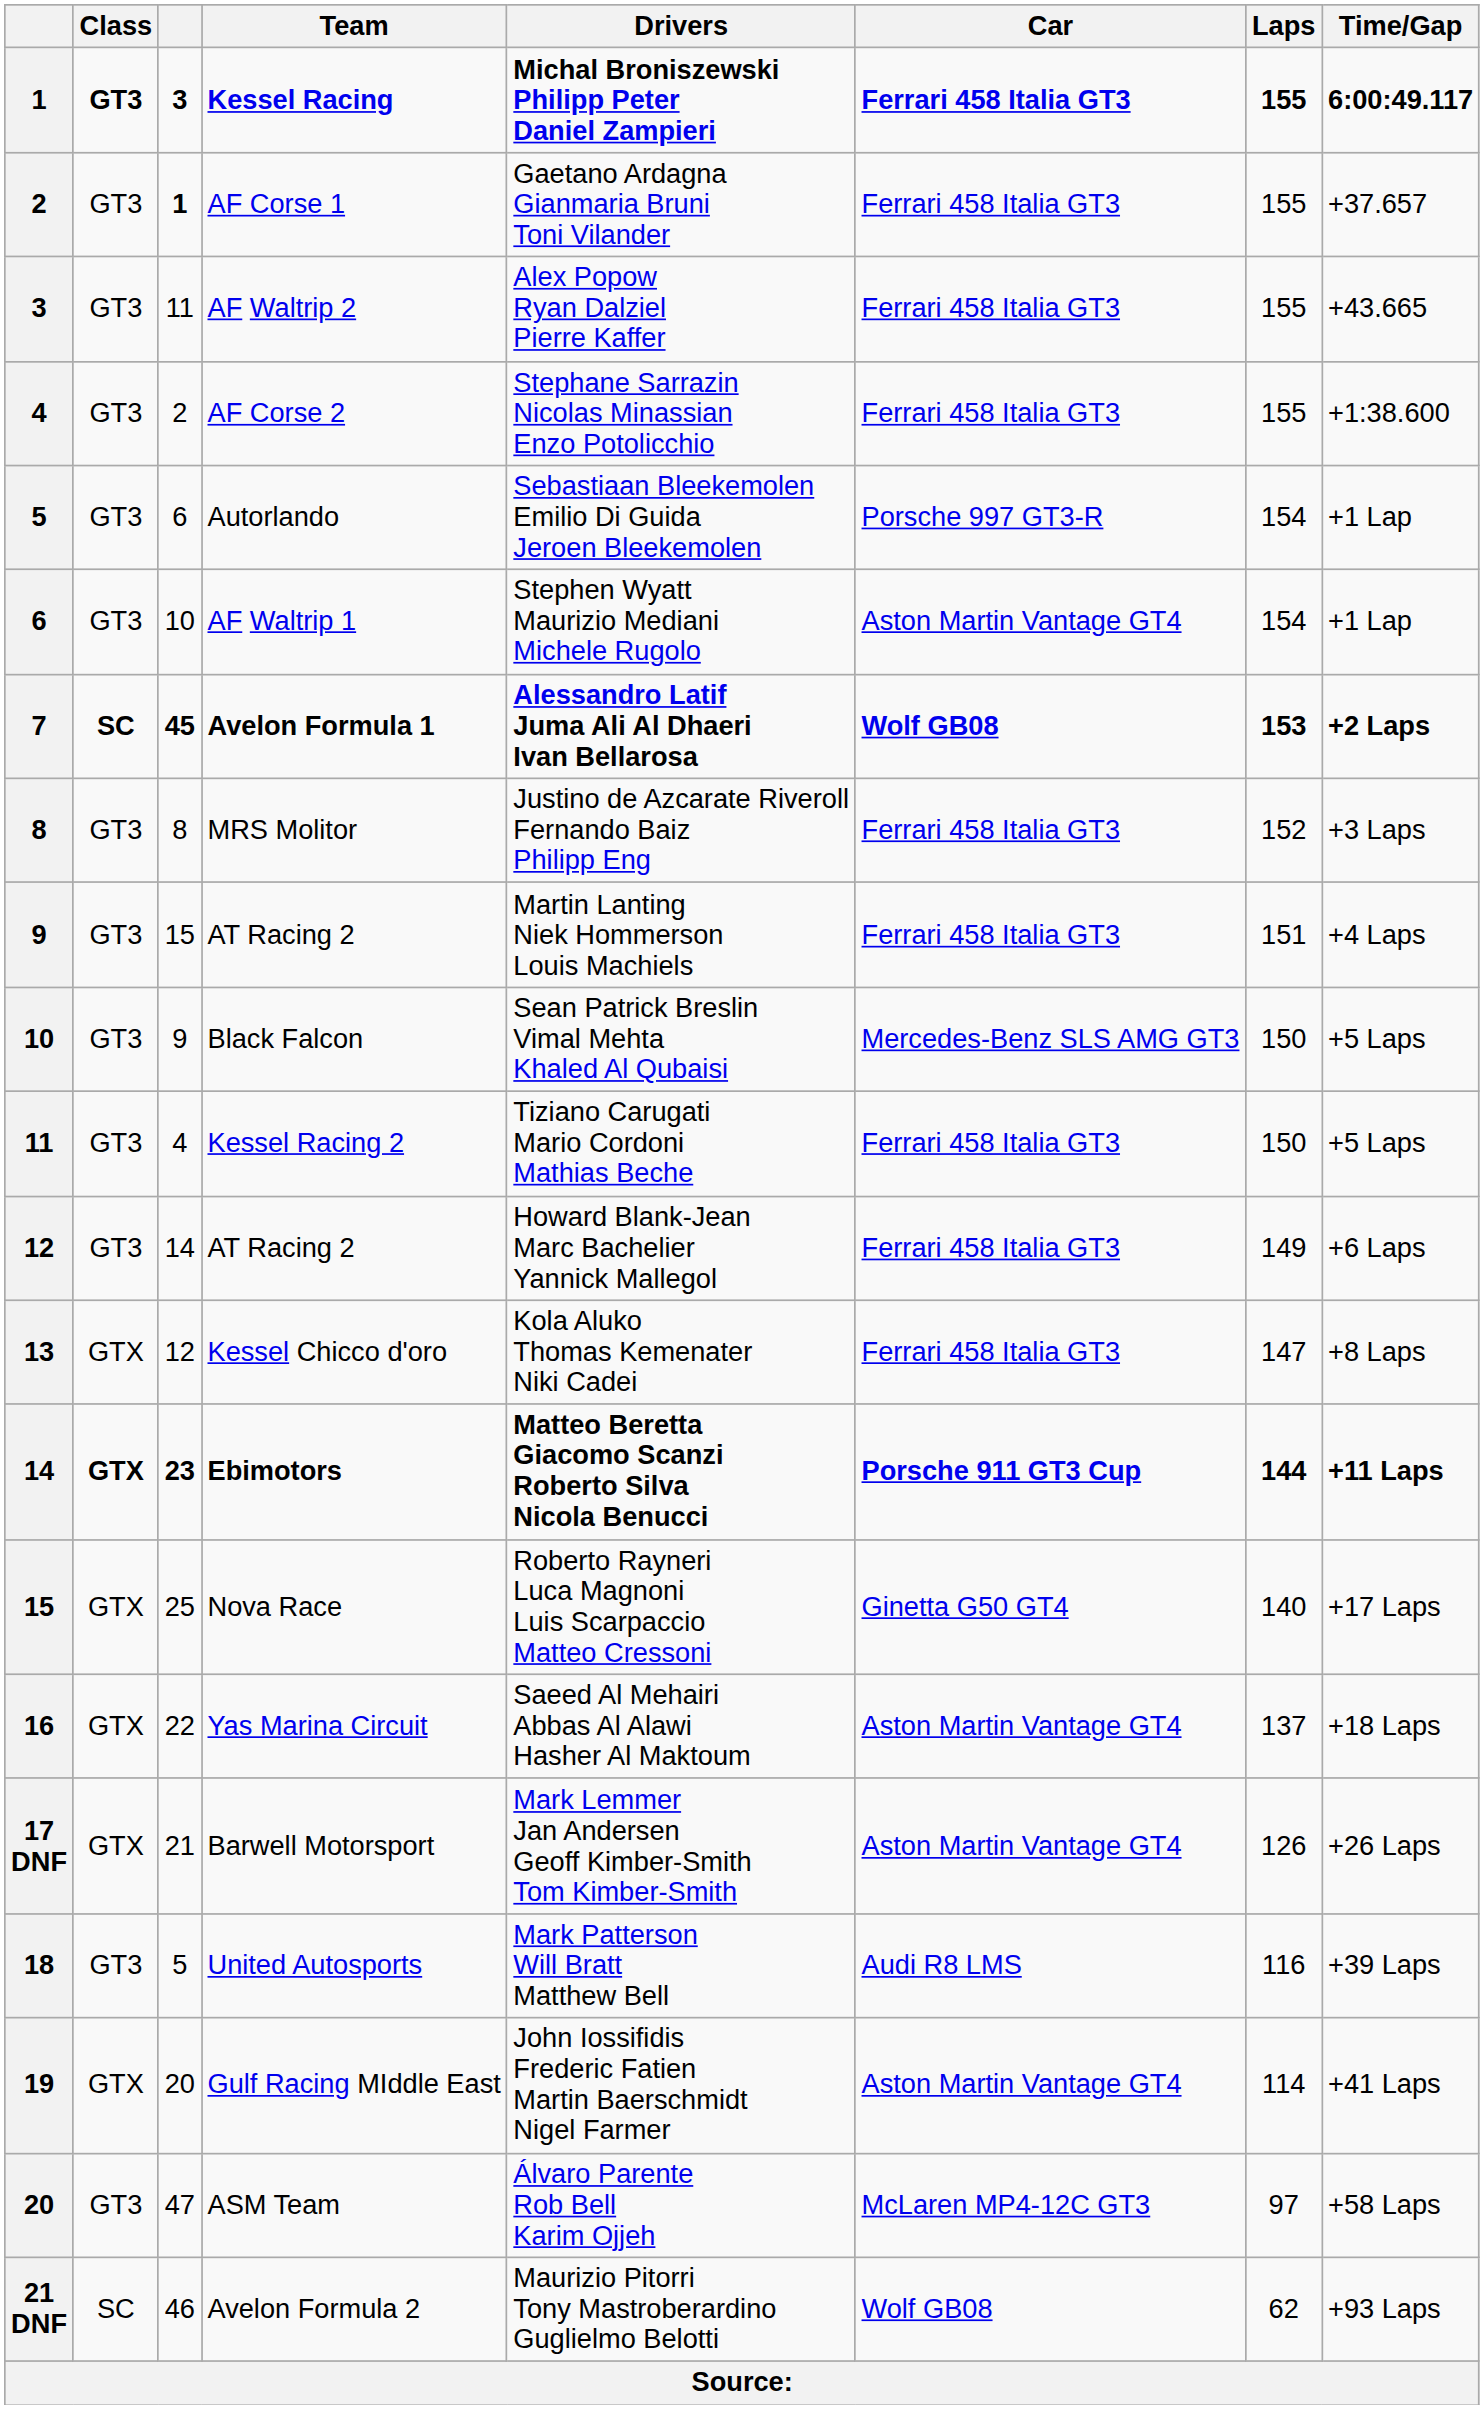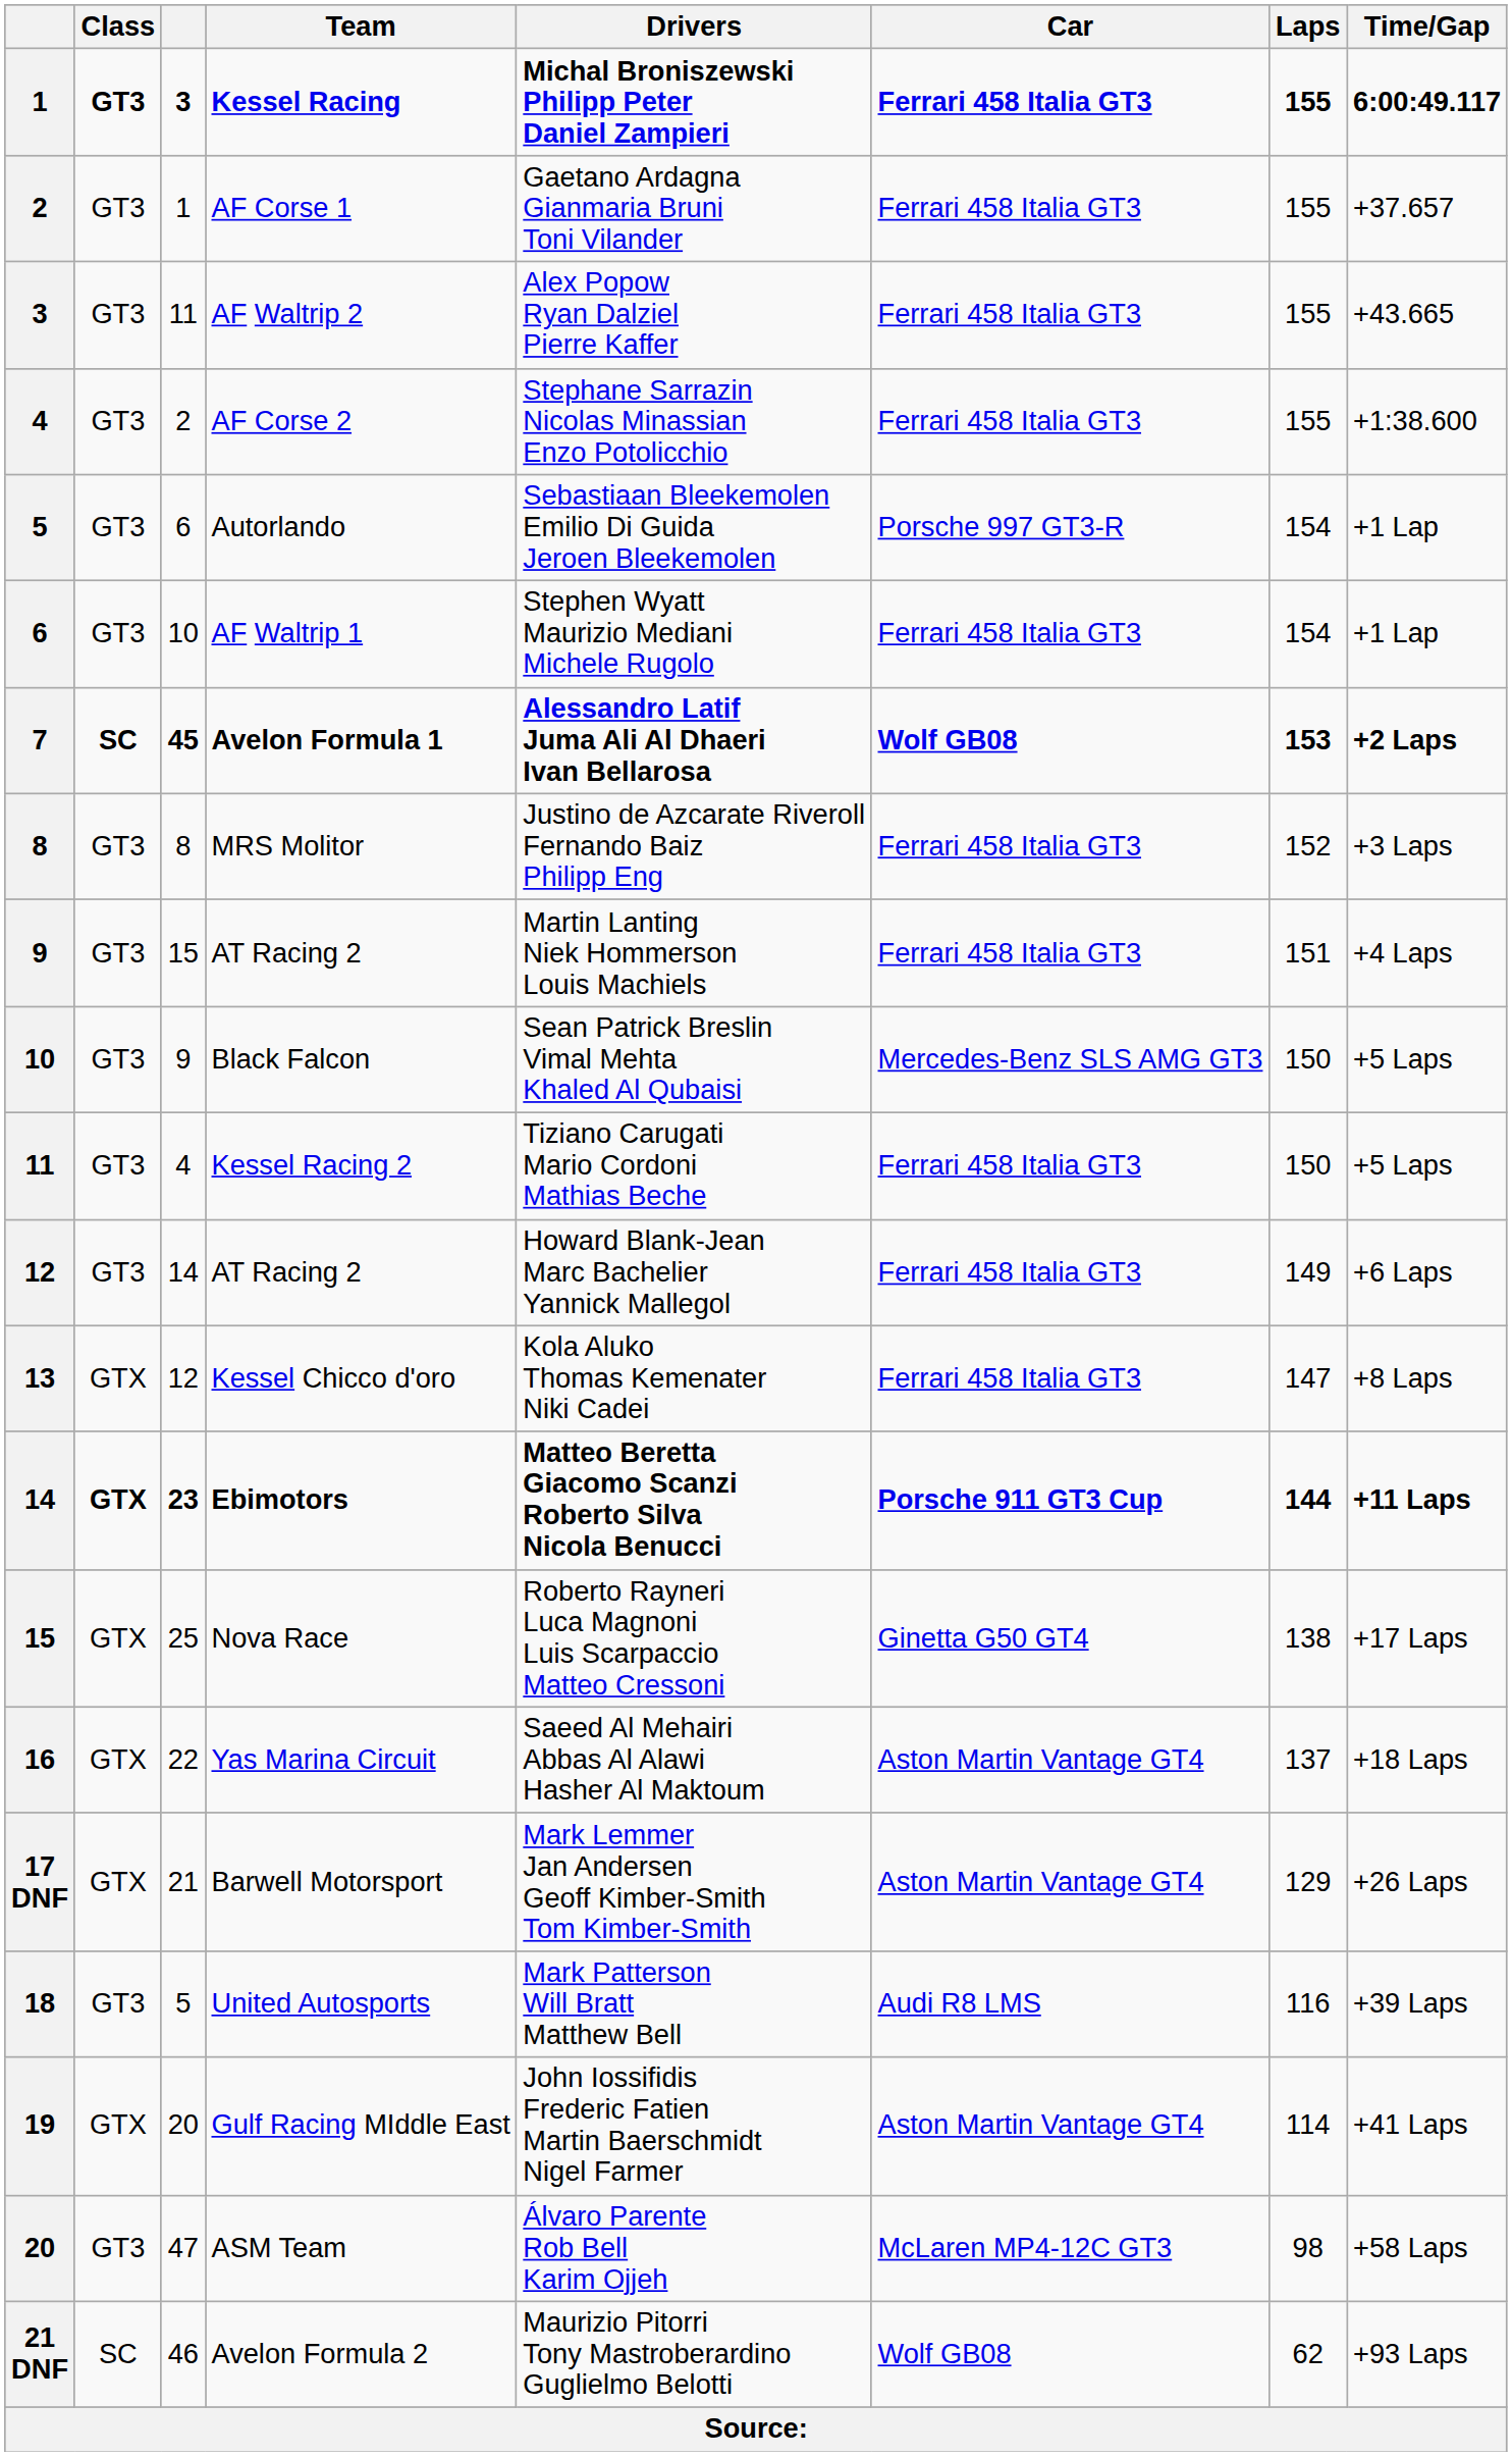 <table class="wikitable">
 <tr>
 <th></th>
 <th>Class</th>
 <th></th>
 <th>Team</th>
 <th>Drivers</th>
 <th>Car</th>
 <th>Laps</th>
 <th>Time/Gap</th>
 </tr>
 <tr>
 <th>1</th>
 <td align="center"><strong>GT3</strong></td>
 <td align="center"><strong>3</strong></td>
 <td><strong> <a href='#'>Kessel Racing</a></strong></td>
 <td><strong> Michal Broniszewski<br> <a href='#'>Philipp Peter</a><br> <a href='#'>Daniel Zampieri</a></strong></td>
 <td><a href='#'><strong>Ferrari 458 Italia GT3</strong></a></td>
 <td align="center"><strong>155</strong></td>
 <td><strong>6:00:49.117</strong></td>
 </tr>
 <tr>
 <th>2</th>
 <td align="center">GT3</td>
-<td align="center"><strong>1</strong></td>
+<td align="center">1</td>
 <td> <a href='#'>AF Corse 1</a></td>
 <td> Gaetano Ardagna<br> <a href='#'>Gianmaria Bruni</a><br> <a href='#'>Toni Vilander</a></td>
 <td><a href='#'>Ferrari 458 Italia GT3</a></td>
 <td align="center">155</td>
 <td>+37.657</td>
 </tr>
 <tr>
 <th>3</th>
 <td align="center">GT3</td>
 <td align="center">11</td>
 <td> <a href='#'>AF</a> <a href='#'>Waltrip 2</a></td>
 <td> <a href='#'>Alex Popow</a><br> <a href='#'>Ryan Dalziel</a><br> <a href='#'>Pierre Kaffer</a></td>
 <td><a href='#'>Ferrari 458 Italia GT3</a></td>
 <td align="center">155</td>
 <td>+43.665</td>
 </tr>
 <tr>
 <th>4</th>
 <td align="center">GT3</td>
 <td align="center">2</td>
 <td> <a href='#'>AF Corse 2</a></td>
 <td> <a href='#'>Stephane Sarrazin</a><br> <a href='#'>Nicolas Minassian</a><br> <a href='#'>Enzo Potolicchio</a></td>
 <td><a href='#'>Ferrari 458 Italia GT3</a></td>
 <td align="center">155</td>
 <td>+1:38.600</td>
 </tr>
 <tr>
 <th>5</th>
 <td align="center">GT3</td>
 <td align="center">6</td>
 <td> Autorlando</td>
 <td> <a href='#'>Sebastiaan Bleekemolen</a><br> Emilio Di Guida<br> <a href='#'>Jeroen Bleekemolen</a></td>
 <td><a href='#'>Porsche 997 GT3-R</a></td>
 <td align="center">154</td>
 <td>+1 Lap</td>
 </tr>
 <tr>
 <th>6</th>
 <td align="center">GT3</td>
 <td align="center">10</td>
 <td> <a href='#'>AF</a> <a href='#'>Waltrip 1</a></td>
 <td> Stephen Wyatt<br> Maurizio Mediani<br> <a href='#'>Michele Rugolo</a></td>
-<td><a href='#'>Aston Martin Vantage GT4</a></td>
+<td><a href='#'>Ferrari 458 Italia GT3</a></td>
 <td align="center">154</td>
 <td>+1 Lap</td>
 </tr>
 <tr>
 <th>7</th>
 <td align="center"><strong>SC</strong></td>
 <td align="center"><strong>45</strong></td>
 <td><strong> Avelon Formula 1</strong></td>
 <td><strong> <a href='#'>Alessandro Latif</a><br> Juma Ali Al Dhaeri<br> Ivan Bellarosa</strong></td>
 <td><strong><a href='#'>Wolf GB08</a></strong></td>
 <td align="center"><strong>153</strong></td>
 <td><strong>+2 Laps</strong></td>
 </tr>
 <tr>
 <th>8</th>
 <td align="center">GT3</td>
 <td align="center">8</td>
 <td> MRS Molitor</td>
 <td> Justino de Azcarate Riveroll<br> Fernando Baiz<br> <a href='#'>Philipp Eng</a></td>
 <td><a href='#'>Ferrari 458 Italia GT3</a></td>
 <td align="center">152</td>
 <td>+3 Laps</td>
 </tr>
 <tr>
 <th>9</th>
 <td align="center">GT3</td>
 <td align="center">15</td>
 <td> AT Racing 2</td>
 <td> Martin Lanting<br> Niek Hommerson<br> Louis Machiels</td>
 <td><a href='#'>Ferrari 458 Italia GT3</a></td>
 <td align="center">151</td>
 <td>+4 Laps</td>
 </tr>
 <tr>
 <th>10</th>
 <td align="center">GT3</td>
 <td align="center">9</td>
 <td> Black Falcon</td>
 <td> Sean Patrick Breslin<br> Vimal Mehta<br> <a href='#'>Khaled Al Qubaisi</a></td>
 <td><a href='#'>Mercedes-Benz SLS AMG GT3</a></td>
 <td align="center">150</td>
 <td>+5 Laps</td>
 </tr>
 <tr>
 <th>11</th>
 <td align="center">GT3</td>
 <td align="center">4</td>
 <td> <a href='#'>Kessel Racing 2</a></td>
 <td> Tiziano Carugati<br> Mario Cordoni<br> <a href='#'>Mathias Beche</a></td>
 <td><a href='#'>Ferrari 458 Italia GT3</a></td>
 <td align="center">150</td>
 <td>+5 Laps</td>
 </tr>
 <tr>
 <th>12</th>
 <td align="center">GT3</td>
 <td align="center">14</td>
 <td> AT Racing 2</td>
 <td> Howard Blank-Jean<br> Marc Bachelier<br> Yannick Mallegol</td>
 <td><a href='#'>Ferrari 458 Italia GT3</a></td>
 <td align="center">149</td>
 <td>+6 Laps</td>
 </tr>
 <tr>
 <th>13</th>
 <td align="center">GTX</td>
 <td align="center">12</td>
 <td> <a href='#'>Kessel</a> Chicco d'oro</td>
 <td> Kola Aluko<br> Thomas Kemenater<br> Niki Cadei</td>
 <td><a href='#'>Ferrari 458 Italia GT3</a></td>
 <td align="center">147</td>
 <td>+8 Laps</td>
 </tr>
 <tr>
 <th>14</th>
 <td align="center"><strong>GTX</strong></td>
 <td align="center"><strong>23</strong></td>
 <td><strong> Ebimotors</strong></td>
 <td><strong> Matteo Beretta<br> Giacomo Scanzi<br> Roberto Silva<br> Nicola Benucci</strong></td>
 <td><a href='#'><strong>Porsche 911 GT3 Cup</strong></a></td>
 <td align="center"><strong>144</strong></td>
 <td><strong>+11 Laps</strong></td>
 </tr>
 <tr>
 <th>15</th>
 <td align="center">GTX</td>
 <td align="center">25</td>
 <td> Nova Race</td>
 <td> Roberto Rayneri<br> Luca Magnoni<br> Luis Scarpaccio<br> <a href='#'>Matteo Cressoni</a></td>
 <td><a href='#'>Ginetta G50 GT4</a></td>
-<td align="center">140</td>
+<td align="center">138</td>
 <td>+17 Laps</td>
 </tr>
 <tr>
 <th>16</th>
 <td align="center">GTX</td>
 <td align="center">22</td>
 <td> <a href='#'>Yas Marina Circuit</a></td>
 <td> Saeed Al Mehairi<br> Abbas Al Alawi<br> Hasher Al Maktoum</td>
 <td><a href='#'>Aston Martin Vantage GT4</a></td>
 <td align="center">137</td>
 <td>+18 Laps</td>
 </tr>
 <tr>
 <th>17<br>DNF</th>
 <td align="center">GTX</td>
 <td align="center">21</td>
 <td> Barwell Motorsport</td>
 <td> <a href='#'>Mark Lemmer</a><br> Jan Andersen<br> Geoff Kimber-Smith<br> <a href='#'>Tom Kimber-Smith</a></td>
 <td><a href='#'>Aston Martin Vantage GT4</a></td>
-<td align="center">126</td>
+<td align="center">129</td>
 <td>+26 Laps</td>
 </tr>
 <tr>
 <th>18</th>
 <td align="center">GT3</td>
 <td align="center">5</td>
 <td> <a href='#'>United Autosports</a></td>
 <td> <a href='#'>Mark Patterson</a><br> <a href='#'>Will Bratt</a><br> Matthew Bell</td>
 <td><a href='#'>Audi R8 LMS</a></td>
 <td align="center">116</td>
 <td>+39 Laps</td>
 </tr>
 <tr>
 <th>19</th>
 <td align="center">GTX</td>
 <td align="center">20</td>
 <td> <a href='#'>Gulf Racing</a> MIddle East</td>
 <td> John Iossifidis<br> Frederic Fatien<br> Martin Baerschmidt<br> Nigel Farmer</td>
 <td><a href='#'>Aston Martin Vantage GT4</a></td>
 <td align="center">114</td>
 <td>+41 Laps</td>
 </tr>
 <tr>
 <th>20</th>
 <td align="center">GT3</td>
 <td align="center">47</td>
 <td> ASM Team</td>
 <td> <a href='#'>Álvaro Parente</a><br> <a href='#'>Rob Bell</a><br> <a href='#'>Karim Ojjeh</a></td>
 <td><a href='#'>McLaren MP4-12C GT3</a></td>
-<td align="center">97</td>
+<td align="center">98</td>
 <td>+58 Laps</td>
 </tr>
 <tr>
 <th>21<br>DNF</th>
 <td align="center">SC</td>
 <td align="center">46</td>
 <td> Avelon Formula 2</td>
 <td> Maurizio Pitorri<br> Tony Mastroberardino<br> Guglielmo Belotti</td>
 <td><a href='#'>Wolf GB08</a></td>
 <td align="center">62</td>
 <td>+93 Laps</td>
 </tr>
 <tr>
 <th colspan="8">Source:</th>
 </tr>
 </table>
